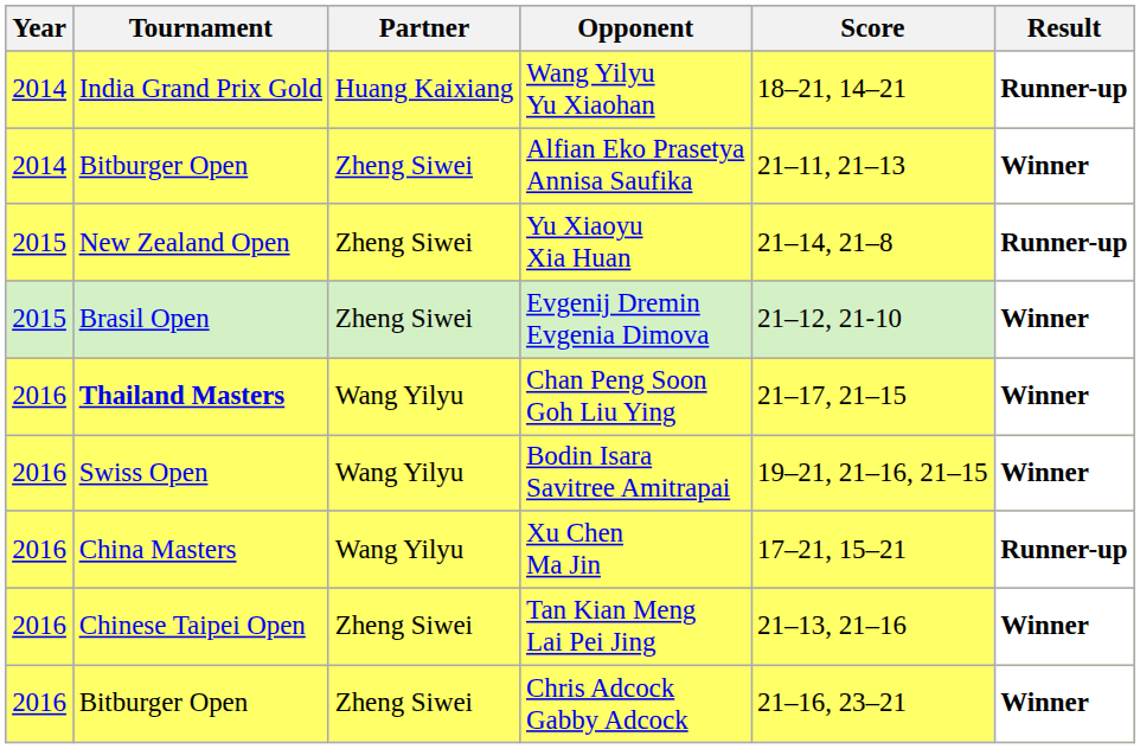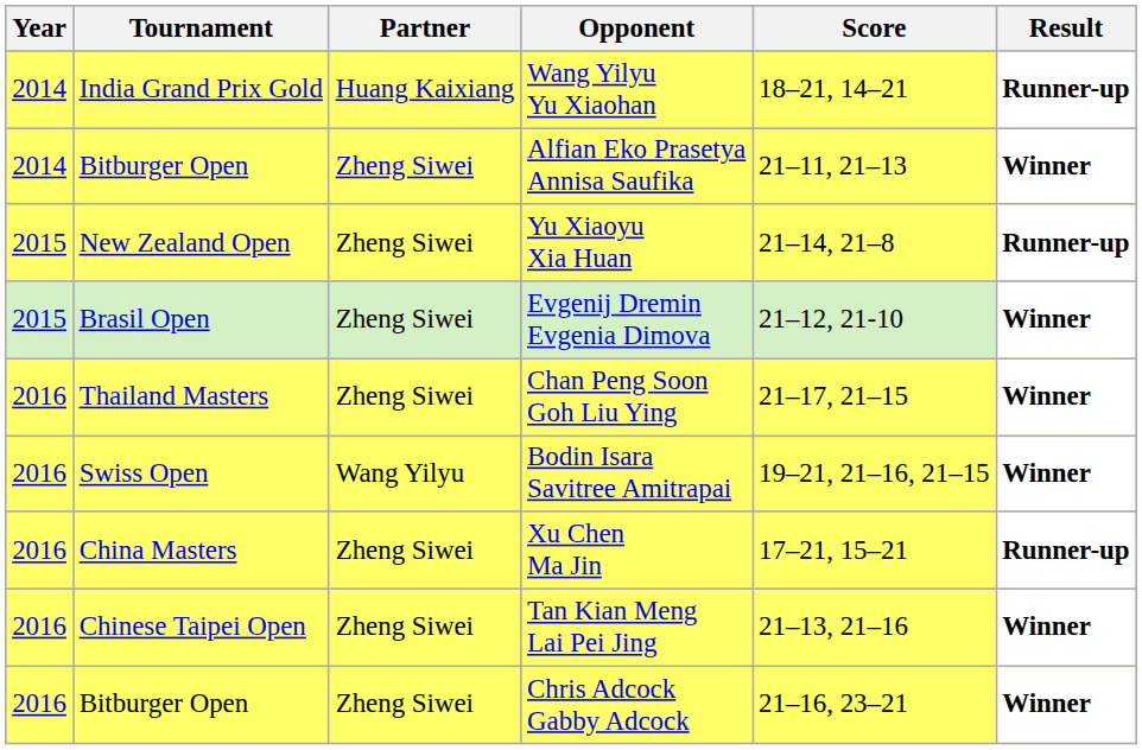 <table class="sortable wikitable" style="font-size: 90%">
 <tr>
 <th>Year</th>
 <th>Tournament</th>
 <th>Partner</th>
 <th>Opponent</th>
 <th>Score</th>
 <th>Result</th>
 </tr>
 <tr style="background:#FFFF67">
 <td align="center"><a href='#'>2014</a></td>
 <td align="left"><a href='#'>India Grand Prix Gold</a></td>
 <td align="left"> <a href='#'>Huang Kaixiang</a></td>
 <td align="left"> <a href='#'>Wang Yilyu</a><br> <a href='#'>Yu Xiaohan</a></td>
 <td align="left">18–21, 14–21</td>
 <td style="text-align:left; background:white"> <strong>Runner-up</strong></td>
 </tr>
 <tr style="background:#FFFF67">
 <td align="center"><a href='#'>2014</a></td>
 <td align="left"><a href='#'>Bitburger Open</a></td>
 <td align="left"> <a href='#'>Zheng Siwei</a></td>
 <td align="left"> <a href='#'>Alfian Eko Prasetya</a><br> <a href='#'>Annisa Saufika</a></td>
 <td align="left">21–11, 21–13</td>
 <td style="text-align:left; background:white"> <strong>Winner</strong></td>
 </tr>
 <tr style="background:#FFFF67">
 <td align="center"><a href='#'>2015</a></td>
 <td align="left"><a href='#'>New Zealand Open</a></td>
 <td align="left"> Zheng Siwei</td>
 <td align="left"> <a href='#'>Yu Xiaoyu</a><br> <a href='#'>Xia Huan</a></td>
 <td align="left">21–14, 21–8</td>
 <td style="text-align:left; background:white"> <strong>Runner-up</strong></td>
 </tr>
 <tr style="background:#D4F1C5">
 <td align="center"><a href='#'>2015</a></td>
 <td align="left"><a href='#'>Brasil Open</a></td>
 <td align="left"> Zheng Siwei</td>
 <td align="left"> <a href='#'>Evgenij Dremin</a><br> <a href='#'>Evgenia Dimova</a></td>
 <td align="left">21–12, 21-10</td>
 <td style="text-align:left; background:white"> <strong>Winner</strong></td>
 </tr>
 <tr style="background:#FFFF67">
 <td align="center"><a href='#'>2016</a></td>
-<td align="left"><strong><a href='#'>Thailand Masters</a></strong></td>
-<td align="left"> Wang Yilyu</td>
+<td align="left"><a href='#'>Thailand Masters</a></td>
+<td align="left"> Zheng Siwei</td>
 <td align="left"> <a href='#'>Chan Peng Soon</a><br> <a href='#'>Goh Liu Ying</a></td>
 <td align="left">21–17, 21–15</td>
 <td style="text-align:left; background:white"> <strong>Winner</strong></td>
 </tr>
 <tr style="background:#FFFF67">
 <td align="center"><a href='#'>2016</a></td>
 <td align="left"><a href='#'>Swiss Open</a></td>
 <td align="left"> Wang Yilyu</td>
 <td align="left"> <a href='#'>Bodin Isara</a><br> <a href='#'>Savitree Amitrapai</a></td>
 <td align="left">19–21, 21–16, 21–15</td>
 <td style="text-align:left; background:white"> <strong>Winner</strong></td>
 </tr>
 <tr style="background:#FFFF67">
 <td align="center"><a href='#'>2016</a></td>
 <td align="left"><a href='#'>China Masters</a></td>
-<td align="left"> Wang Yilyu</td>
+<td align="left"> Zheng Siwei</td>
 <td align="left"> <a href='#'>Xu Chen</a><br> <a href='#'>Ma Jin</a></td>
 <td align="left">17–21, 15–21</td>
 <td style="text-align:left; background:white"> <strong>Runner-up</strong></td>
 </tr>
 <tr style="background:#FFFF67">
 <td align="center"><a href='#'>2016</a></td>
 <td align="left"><a href='#'>Chinese Taipei Open</a></td>
 <td align="left"> Zheng Siwei</td>
 <td align="left"> <a href='#'>Tan Kian Meng</a><br> <a href='#'>Lai Pei Jing</a></td>
 <td align="left">21–13, 21–16</td>
 <td style="text-align:left; background:white"> <strong>Winner</strong></td>
 </tr>
 <tr style="background:#FFFF67">
 <td align="center"><a href='#'>2016</a></td>
 <td align="left">Bitburger Open</td>
 <td align="left"> Zheng Siwei</td>
 <td align="left"> <a href='#'>Chris Adcock</a><br> <a href='#'>Gabby Adcock</a></td>
 <td align="left">21–16, 23–21</td>
 <td style="text-align:left; background:white"> <strong>Winner</strong></td>
 </tr>
 </table>
